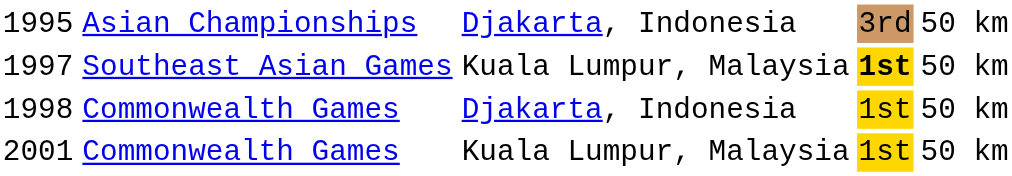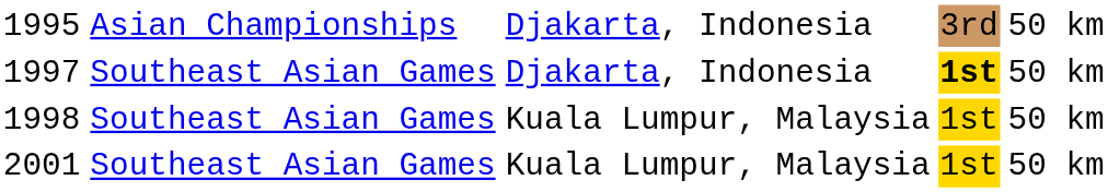 <table>
 <tr>
 <td>1995</td>
 <td><a href='#'>Asian Championships</a></td>
 <td><a href='#'>Djakarta</a>, Indonesia</td>
 <td bgcolor="cc9966">3rd</td>
 <td>50 km</td>
 </tr>
 <tr>
 <td>1997</td>
 <td><a href='#'>Southeast Asian Games</a></td>
-<td>Kuala Lumpur, Malaysia</td>
+<td><a href='#'>Djakarta</a>, Indonesia</td>
 <td bgcolor="gold"><strong>1st</strong></td>
 <td>50 km</td>
 </tr>
 <tr>
 <td>1998</td>
-<td><a href='#'>Commonwealth Games</a></td>
-<td><a href='#'>Djakarta</a>, Indonesia</td>
+<td><a href='#'>Southeast Asian Games</a></td>
+<td>Kuala Lumpur, Malaysia</td>
 <td bgcolor="gold">1st</td>
 <td>50 km</td>
 </tr>
 <tr>
 <td>2001</td>
-<td><a href='#'>Commonwealth Games</a></td>
+<td><a href='#'>Southeast Asian Games</a></td>
 <td>Kuala Lumpur, Malaysia</td>
 <td bgcolor="gold">1st</td>
 <td>50 km</td>
 </tr>
 </table>
